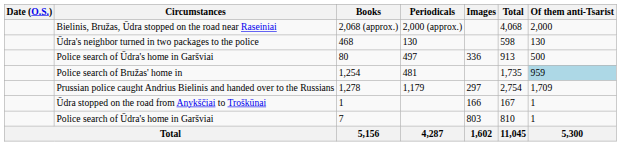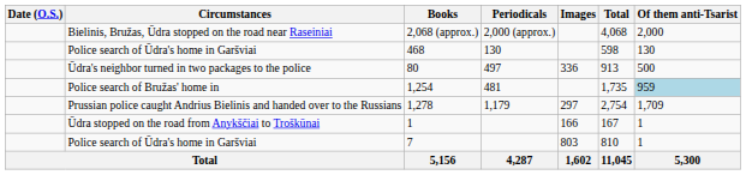 <table class="wikitable sortable">
 <tr>
 <th>Date (<a href='#'>O.S.</a>)</th>
 <th>Circumstances</th>
 <th>Books</th>
 <th>Periodicals</th>
 <th>Images</th>
 <th>Total</th>
 <th>Of them anti-Tsarist</th>
 </tr>
 <tr>
 <td></td>
 <td>Bielinis, Bružas, Ūdra stopped on the road near <a href='#'>Raseiniai</a></td>
 <td>2,068 (approx.)</td>
 <td>2,000 (approx.)</td>
 <td></td>
 <td>4,068</td>
 <td>2,000</td>
 </tr>
 <tr>
 <td></td>
-<td>Ūdra's neighbor turned in two packages to the police</td>
+<td>Police search of Ūdra's home in Garšviai</td>
 <td>468</td>
 <td>130</td>
 <td></td>
 <td>598</td>
 <td>130</td>
 </tr>
 <tr>
 <td></td>
-<td>Police search of Ūdra's home in Garšviai</td>
+<td>Ūdra's neighbor turned in two packages to the police</td>
 <td>80</td>
 <td>497</td>
 <td>336</td>
 <td>913</td>
 <td>500</td>
 </tr>
 <tr>
 <td></td>
 <td>Police search of Bružas' home in </td>
 <td>1,254</td>
 <td>481</td>
 <td></td>
 <td>1,735</td>
 <td style="background: lightblue;">959</td>
 </tr>
 <tr>
 <td></td>
 <td>Prussian police caught Andrius Bielinis and handed over to the Russians</td>
 <td>1,278</td>
 <td>1,179</td>
 <td>297</td>
 <td>2,754</td>
 <td>1,709</td>
 </tr>
 <tr>
 <td></td>
 <td>Ūdra stopped on the road from <a href='#'>Anykščiai</a> to <a href='#'>Troškūnai</a></td>
 <td>1</td>
 <td></td>
 <td>166</td>
 <td>167</td>
 <td>1</td>
 </tr>
 <tr>
 <td></td>
 <td>Police search of Ūdra's home in Garšviai</td>
 <td>7</td>
 <td></td>
 <td>803</td>
 <td>810</td>
 <td>1</td>
 </tr>
 <tr>
 <th colspan=2>Total</th>
 <th>5,156</th>
 <th>4,287</th>
 <th>1,602</th>
 <th>11,045</th>
 <th>5,300</th>
 </tr>
 </table>
